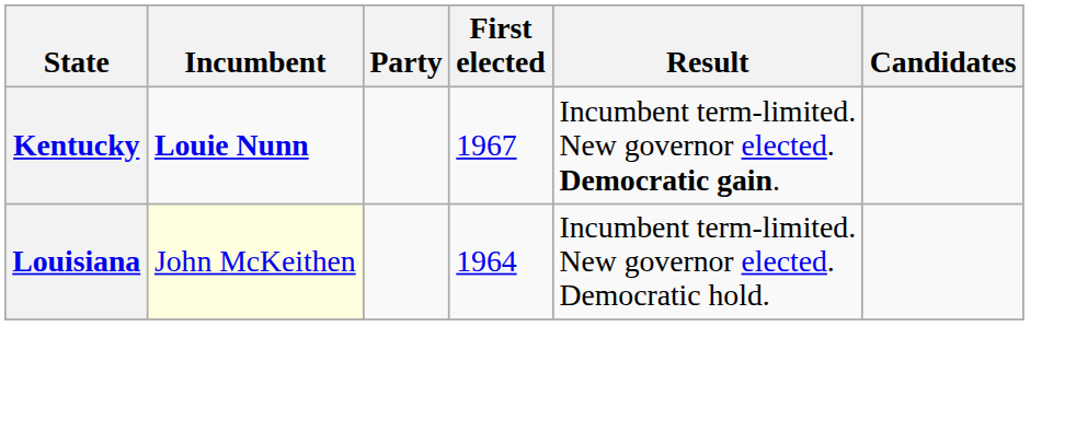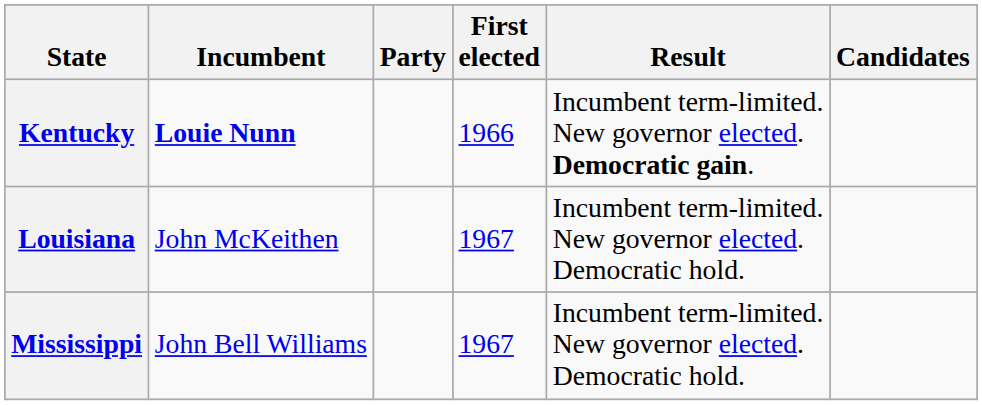 <table class="wikitable sortable">
 <tr valign=bottom>
 <th>State</th>
 <th>Incumbent</th>
 <th>Party</th>
 <th>First<br>elected</th>
 <th>Result</th>
 <th>Candidates</th>
 </tr>
 <tr>
 <th><a href='#'>Kentucky</a></th>
 <td><strong><a href='#'>Louie Nunn</a></strong></td>
 <td></td>
-<td><a href='#'>1967</a></td>
+<td><a href='#'>1966</a></td>
 <td>Incumbent term-limited.<br>New governor <a href='#'>elected</a>.<br><strong>Democratic gain</strong>.</td>
 <td nowrap></td>
 </tr>
 <tr>
 <th><a href='#'>Louisiana</a></th>
-<td style="background: lightyellow;"><a href='#'>John McKeithen</a></td>
+<td><a href='#'>John McKeithen</a></td>
 <td></td>
-<td><a href='#'>1964</a></td>
+<td><a href='#'>1967</a></td>
 <td>Incumbent term-limited.<br> New governor <a href='#'>elected</a>.<br>Democratic hold.</td>
 <td nowrap></td>
 </tr>
+<tr>
+<th><a href='#'>Mississippi</a></th>
+<td><a href='#'>John Bell Williams</a></td>
+<td></td>
+<td><a href='#'>1967</a></td>
+<td>Incumbent term-limited.<br> New governor <a href='#'>elected</a>. <br> Democratic hold.</td>
+<td nowrap></td>
+</tr>
 </table>
